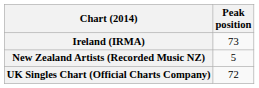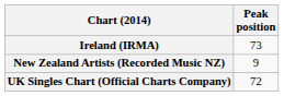 <table class="wikitable sortable plainrowheaders">
 <tr>
 <th scope="col">Chart (2014)</th>
 <th scope="col">Peak<br>position</th>
 </tr>
 <tr>
 <th scope="row">Ireland (IRMA)</th>
 <td align="center">73</td>
 </tr>
 <tr>
 <th scope="row">New Zealand Artists (Recorded Music NZ)</th>
-<td align="center">5</td>
+<td align="center">9</td>
 </tr>
 <tr>
 <th scope="row">UK Singles Chart (Official Charts Company)</th>
 <td align="center">72</td>
 </tr>
 </table>
